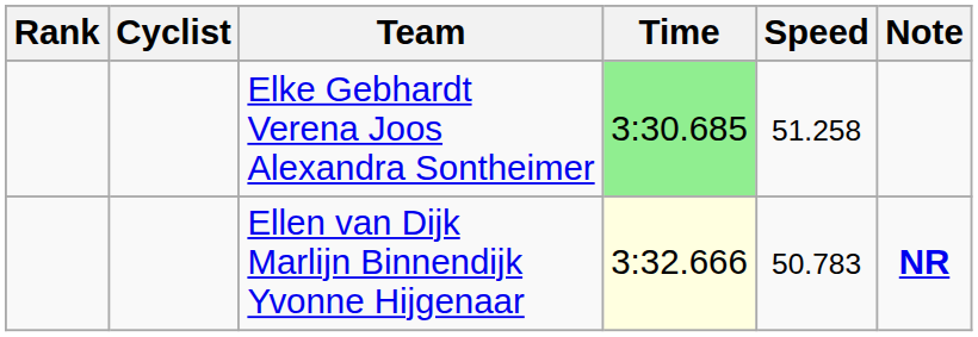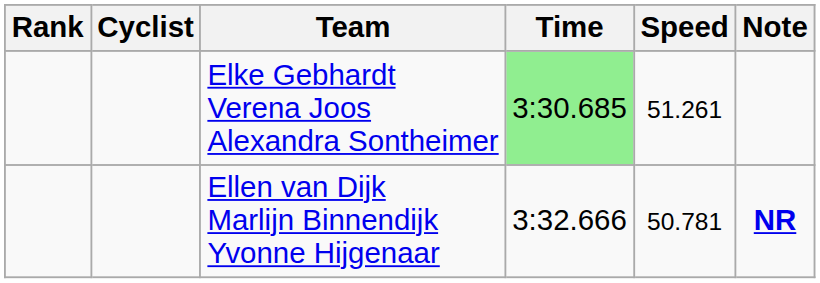 <table class="wikitable sortable" style="text-align:center;">
 <tr>
 <th>Rank</th>
 <th class="unsortable">Cyclist</th>
 <th>Team</th>
 <th>Time</th>
 <th>Speed</th>
 <th>Note</th>
 </tr>
 <tr>
 <td align=center></td>
 <td align=left></td>
 <td align=left><a href='#'>Elke Gebhardt</a><br><a href='#'>Verena Joos</a><br><a href='#'>Alexandra Sontheimer</a></td>
 <td style="background: lightgreen;">3:30.685</td>
-<td><small>51.258</small></td>
+<td><small>51.261</small></td>
 </tr>
 <tr>
 <td align=center></td>
 <td align=left></td>
 <td align=left><a href='#'>Ellen van Dijk</a><br><a href='#'>Marlijn Binnendijk</a><br><a href='#'>Yvonne Hijgenaar</a></td>
-<td style="background: lightyellow;">3:32.666</td>
-<td><small>50.783</small></td>
+<td>3:32.666</td>
+<td><small>50.781</small></td>
 <td><strong><a href='#'>NR</a></strong></td>
 </tr>
 </table>
